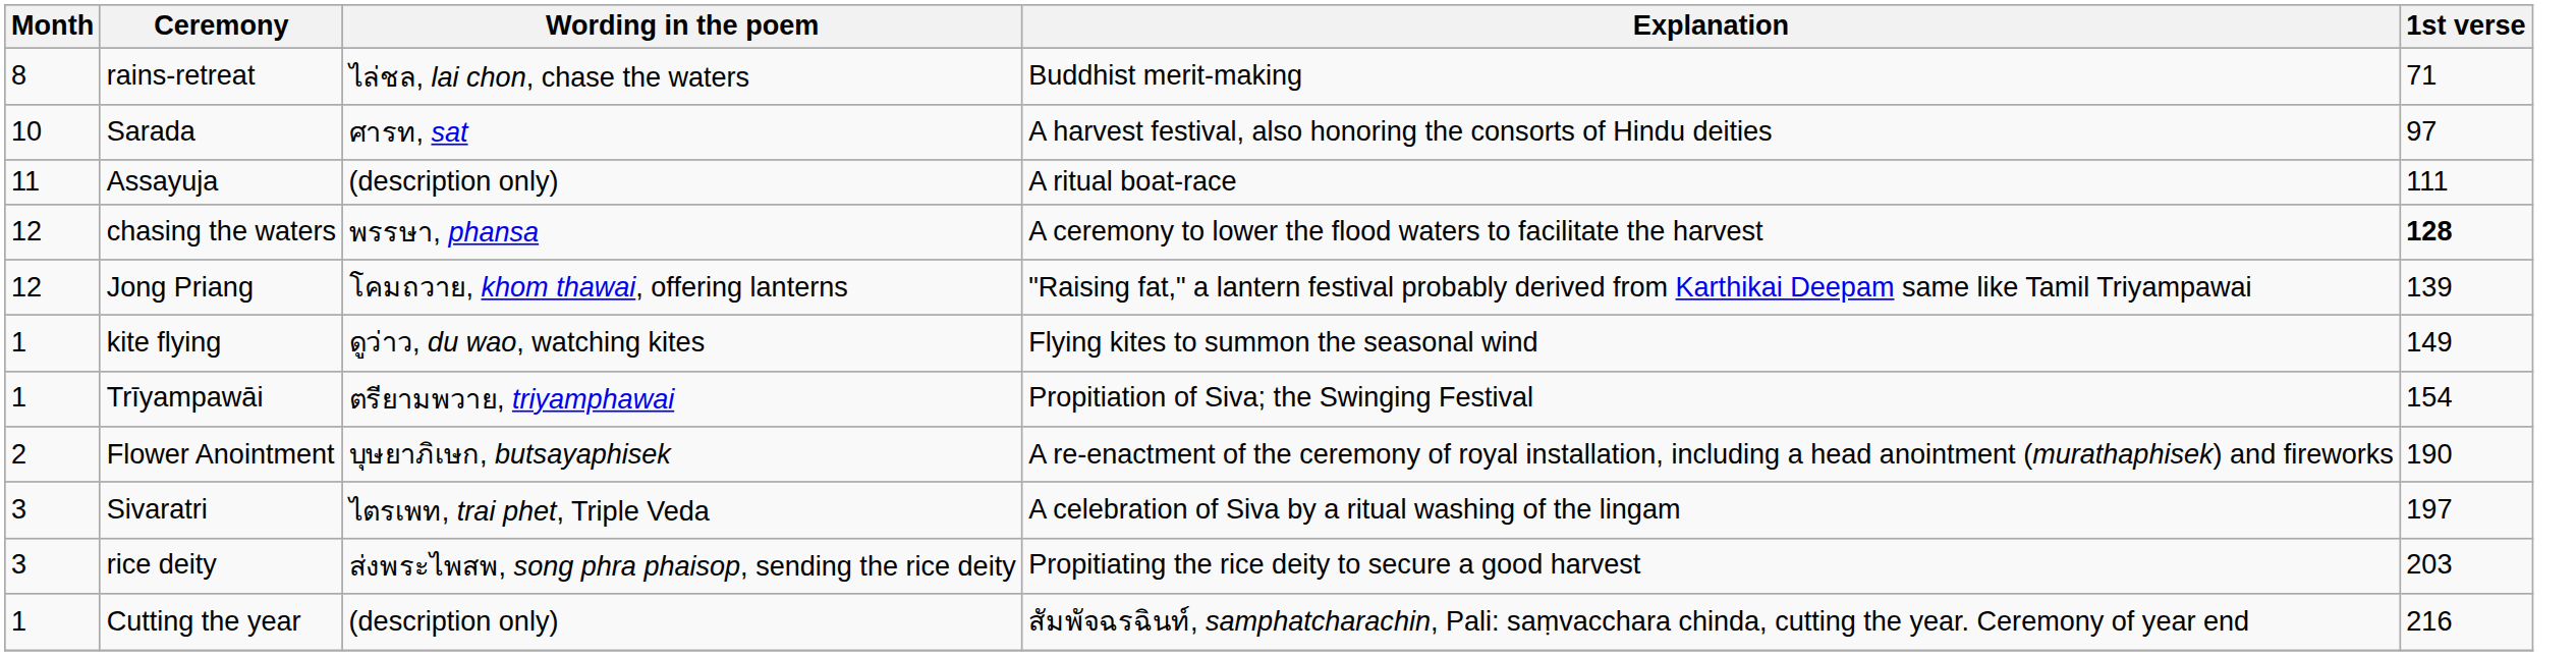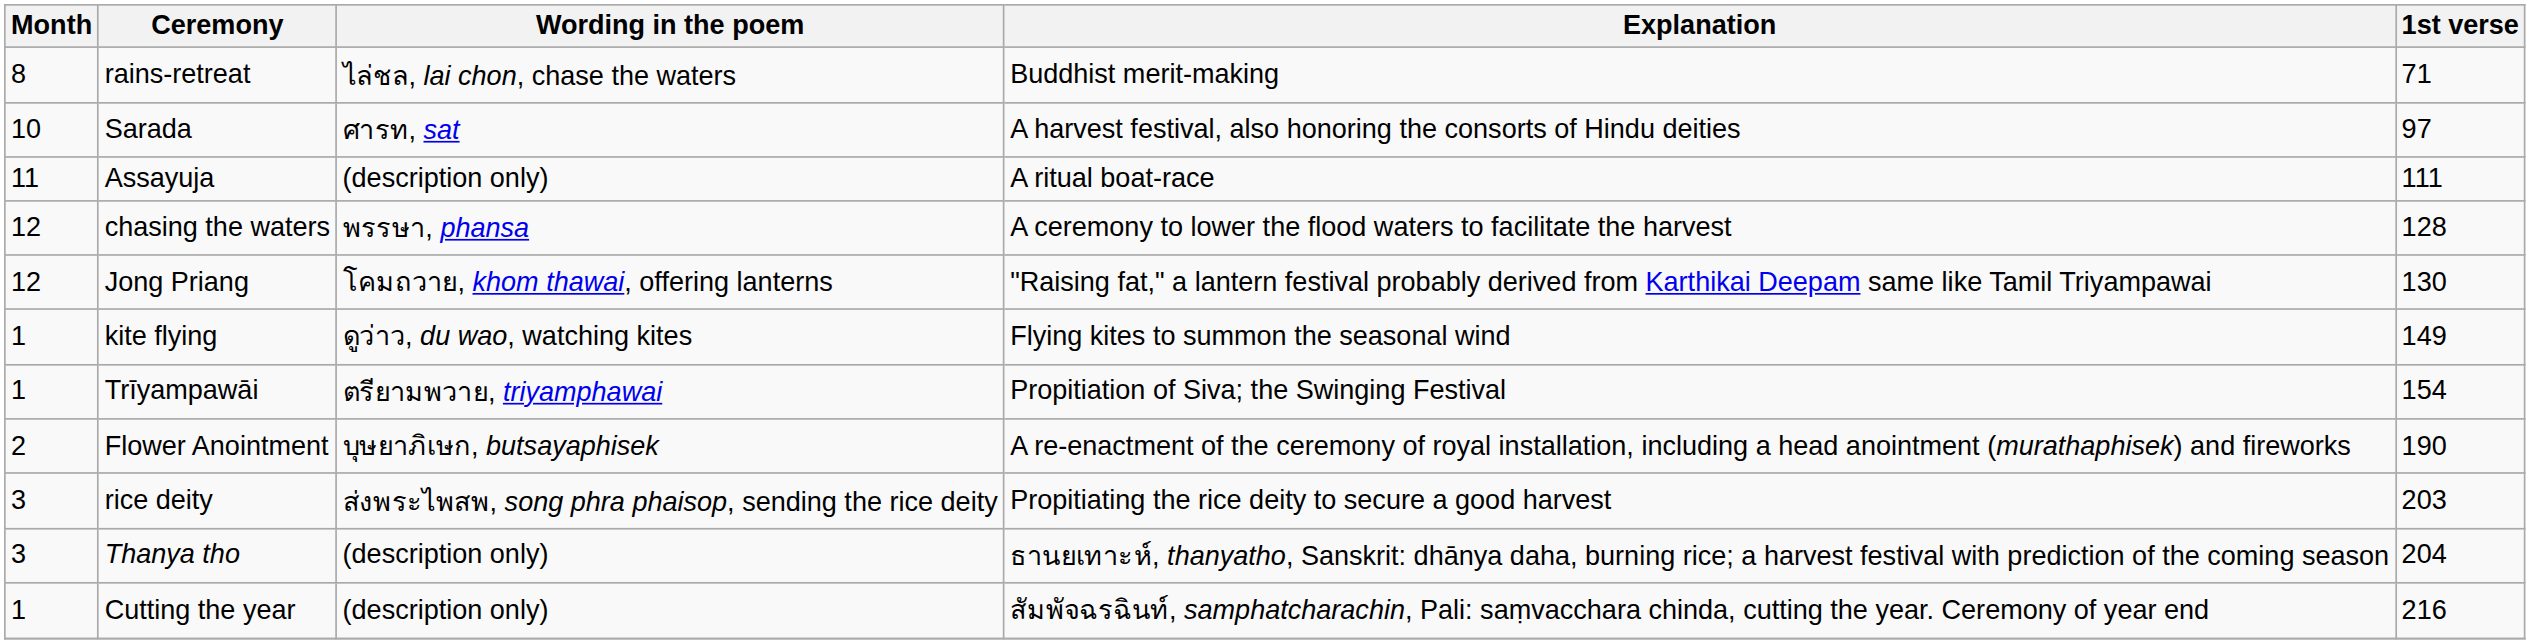 <table class="wikitable">
 <tr>
 <th>Month</th>
 <th>Ceremony</th>
 <th>Wording in the poem</th>
 <th>Explanation</th>
 <th>1st verse</th>
 </tr>
 <tr>
 <td>8</td>
 <td>rains-retreat</td>
 <td>ไล่ชล, <em>lai chon</em>, chase the waters</td>
 <td>Buddhist merit-making</td>
 <td>71</td>
 </tr>
 <tr>
 <td>10</td>
 <td>Sarada</td>
 <td>ศารท, <em><a href='#'>sat</a></em></td>
 <td>A harvest festival, also honoring the consorts of Hindu deities</td>
 <td>97</td>
 </tr>
 <tr>
 <td>11</td>
 <td>Assayuja</td>
 <td>(description only)</td>
 <td>A ritual boat-race</td>
 <td>111</td>
 </tr>
 <tr>
 <td>12</td>
 <td>chasing the waters</td>
 <td>พรรษา, <em><a href='#'>phansa</a></em></td>
 <td>A ceremony to lower the flood waters to facilitate the harvest</td>
-<td><strong>128</strong></td>
+<td>128</td>
 </tr>
 <tr>
 <td>12</td>
 <td>Jong Priang</td>
 <td>โคมถวาย, <em><a href='#'>khom thawai</a></em>, offering lanterns</td>
 <td>"Raising fat," a lantern festival probably derived from <a href='#'>Karthikai Deepam</a> same like Tamil Triyampawai</td>
-<td>139</td>
+<td>130</td>
 </tr>
 <tr>
 <td>1</td>
 <td>kite flying</td>
 <td>ดูว่าว, <em>du wao</em>, watching kites</td>
 <td>Flying kites to summon the seasonal wind</td>
 <td>149</td>
 </tr>
 <tr>
 <td>1</td>
 <td>Trīyampawāi</td>
 <td>ตรียามพวาย, <em><a href='#'>triyamphawai</a></em></td>
 <td>Propitiation of Siva; the Swinging Festival</td>
 <td>154</td>
 </tr>
 <tr>
 <td>2</td>
 <td>Flower Anointment</td>
 <td>บุษยาภิเษก, <em>butsayaphisek</em></td>
 <td>A re-enactment of the ceremony of royal installation, including a head anointment (<em>murathaphisek</em>) and fireworks</td>
 <td>190</td>
 </tr>
 <tr>
 <td>3</td>
-<td>Sivaratri</td>
-<td>ไตรเพท, <em>trai phet</em>, Triple Veda</td>
-<td>A celebration of Siva by a ritual washing of the lingam</td>
-<td>197</td>
-</tr>
-<tr>
-<td>3</td>
 <td>rice deity</td>
 <td>ส่งพระไพสพ, <em>song phra phaisop</em>, sending the rice deity</td>
 <td>Propitiating the rice deity to secure a good harvest</td>
 <td>203</td>
+</tr>
+<tr>
+<td>3</td>
+<td><em>Thanya tho</em></td>
+<td>(description only)</td>
+<td>ธานยเทาะห์, <em>thanyatho</em>, Sanskrit: dhānya daha, burning rice; a harvest festival with prediction of the coming season</td>
+<td>204</td>
 </tr>
 <tr>
 <td>1</td>
 <td>Cutting the year</td>
 <td>(description only)</td>
 <td>สัมพัจฉรฉินท์, <em>samphatcharachin</em>, Pali: saṃvacchara chinda, cutting the year. Ceremony of year end</td>
 <td>216</td>
 </tr>
 <tr>
 </tr>
 </table>
